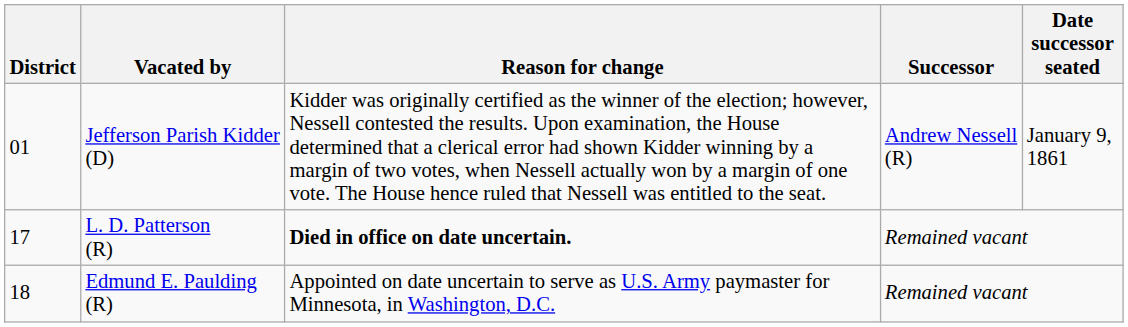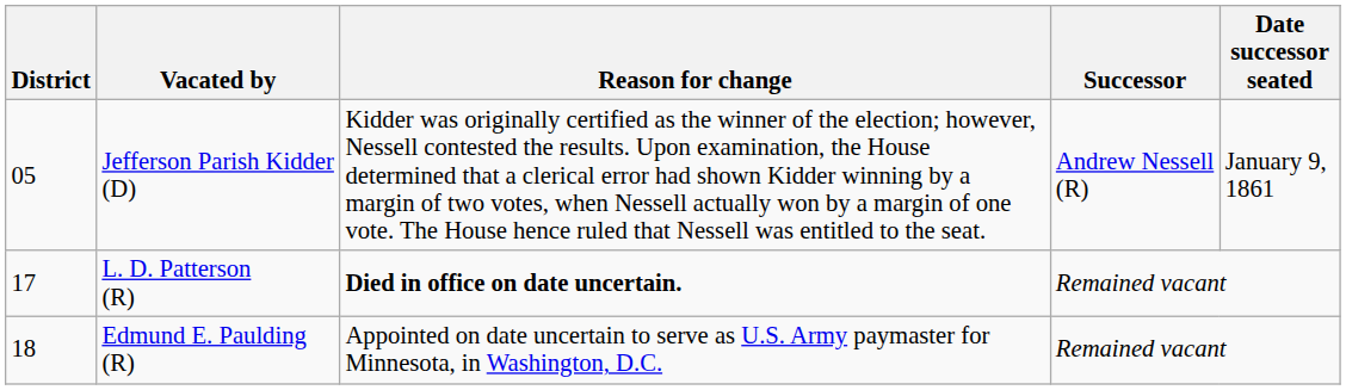 <table class="wikitable sortable">
 <tr style="vertical-align:bottom;">
 <th>District</th>
 <th>Vacated by</th>
 <th>Reason for change</th>
 <th>Successor</th>
 <th>Date successor<br>seated</th>
 </tr>
 <tr>
-<td>01</td>
+<td>05</td>
 <td nowrap ><a href='#'>Jefferson Parish Kidder</a><br>(D)</td>
 <td>Kidder was originally certified as the winner of the election; however, Nessell contested the results. Upon examination, the House determined that a clerical error had shown Kidder winning by a margin of two votes, when Nessell actually won by a margin of one vote. The House hence ruled that Nessell was entitled to the seat.</td>
 <td nowrap ><a href='#'>Andrew Nessell</a><br>(R)</td>
 <td>January 9, 1861</td>
 </tr>
 <tr>
 <td>17</td>
 <td nowrap ><a href='#'>L. D. Patterson</a><br>(R)</td>
 <td><strong>Died in office on date uncertain.</strong></td>
 <td colspan="2"><em>Remained vacant</em></td>
 </tr>
 <tr>
 <td>18</td>
 <td nowrap ><a href='#'>Edmund E. Paulding</a><br>(R)</td>
 <td>Appointed on date uncertain to serve as <a href='#'>U.S. Army</a> paymaster for Minnesota, in <a href='#'>Washington, D.C.</a></td>
 <td colspan="2"><em>Remained vacant</em></td>
 </tr>
 </table>
